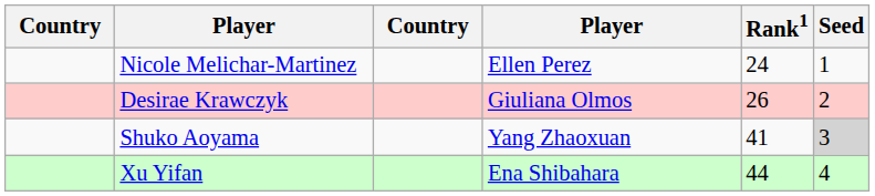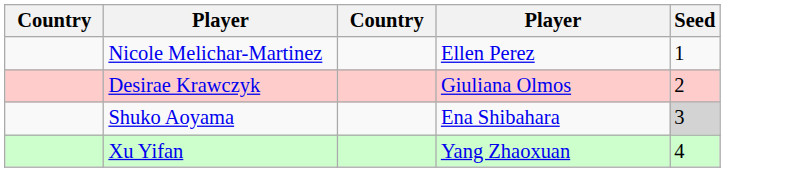 <table class="sortable wikitable">
 <tr>
 <th width="70">Country</th>
 <th width="175">Player</th>
 <th width="70">Country</th>
 <th width="175">Player</th>
-<th>Rank<sup>1</sup></th>
 <th>Seed</th>
 </tr>
 <tr>
 <td></td>
 <td><a href='#'>Nicole Melichar-Martinez</a></td>
 <td></td>
 <td><a href='#'>Ellen Perez</a></td>
-<td>24</td>
 <td>1</td>
 </tr>
 <tr style="background:#fcc;">
 <td></td>
 <td><a href='#'>Desirae Krawczyk</a></td>
 <td></td>
 <td><a href='#'>Giuliana Olmos</a></td>
-<td>26</td>
 <td>2</td>
 </tr>
 <tr>
 <td></td>
 <td><a href='#'>Shuko Aoyama</a></td>
 <td></td>
-<td><a href='#'>Yang Zhaoxuan</a></td>
-<td>41</td>
+<td><a href='#'>Ena Shibahara</a></td>
 <td style="background: lightgrey;">3</td>
 </tr>
 <tr style="background:#cfc;">
 <td></td>
 <td><a href='#'>Xu Yifan</a></td>
 <td></td>
-<td><a href='#'>Ena Shibahara</a></td>
-<td>44</td>
+<td><a href='#'>Yang Zhaoxuan</a></td>
 <td>4</td>
 </tr>
 </table>
